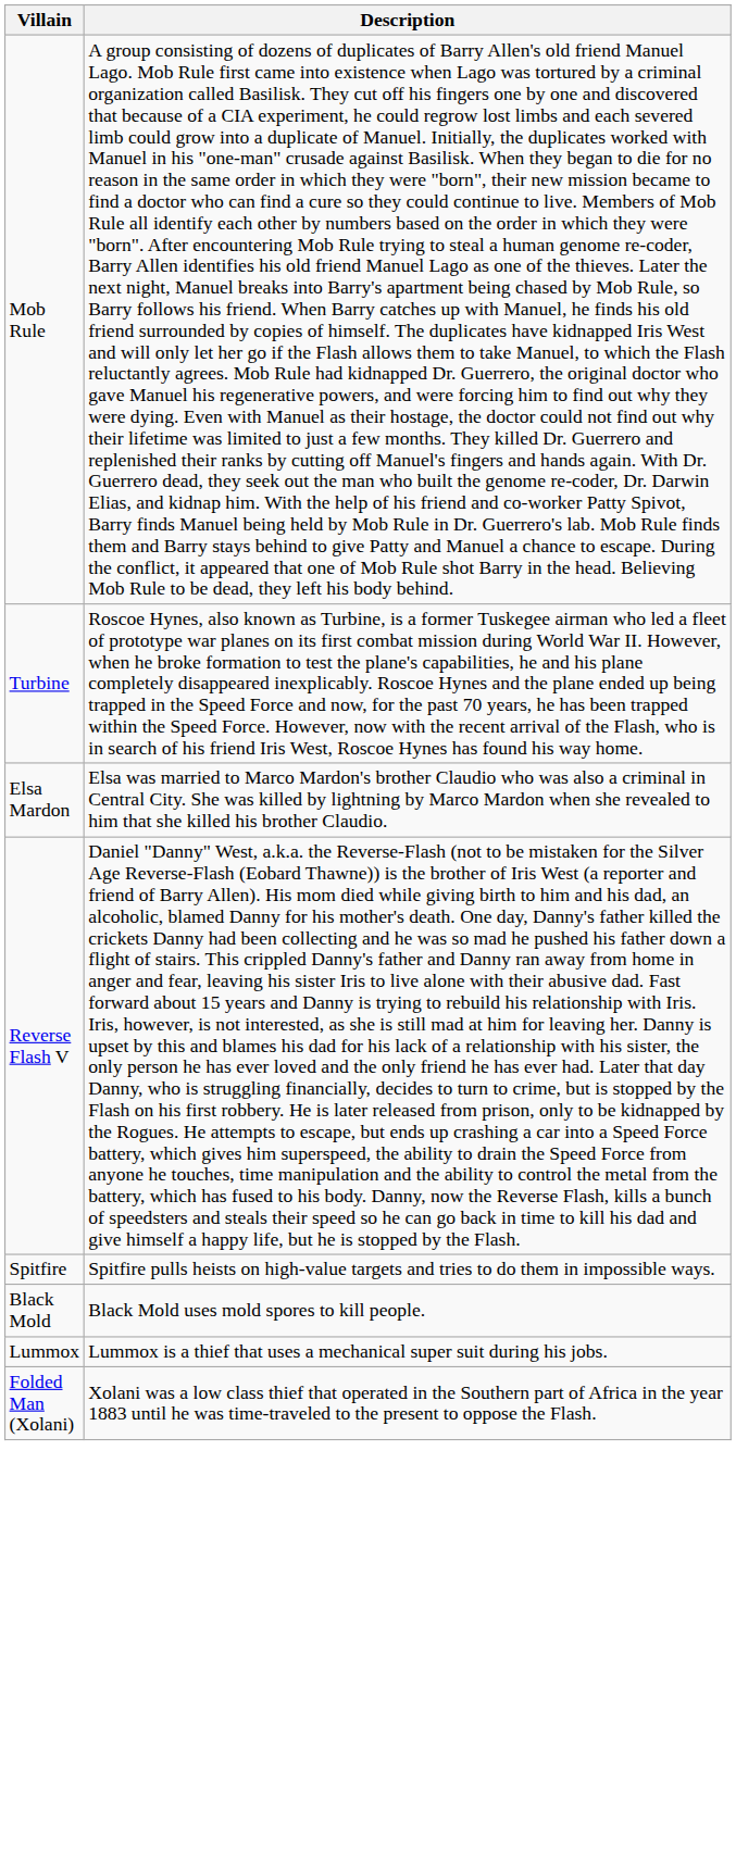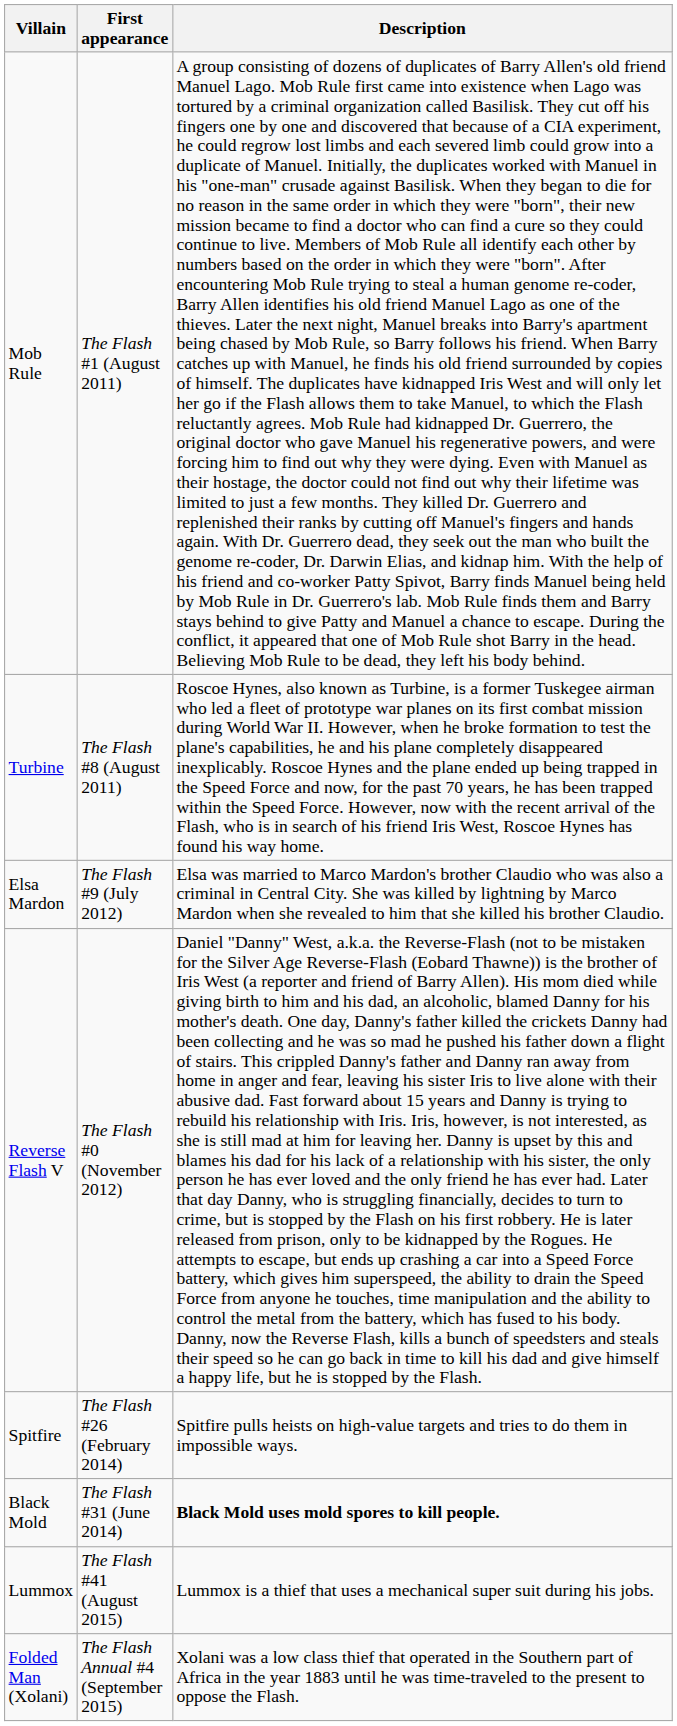 <table class="wikitable">
 <tr>
 <th width="1%">Villain</th>
+<th width="1%">First appearance</th>
 <th>Description</th>
 </tr>
 <tr>
 <td>Mob Rule</td>
+<td><em>The Flash</em> #1 (August 2011)</td>
 <td>A group consisting of dozens of duplicates of Barry Allen's old friend Manuel Lago. Mob Rule first came into existence when Lago was tortured by a criminal organization called Basilisk. They cut off his fingers one by one and discovered that because of a CIA experiment, he could regrow lost limbs and each severed limb could grow into a duplicate of Manuel. Initially, the duplicates worked with Manuel in his "one-man" crusade against Basilisk. When they began to die for no reason in the same order in which they were "born", their new mission became to find a doctor who can find a cure so they could continue to live. Members of Mob Rule all identify each other by numbers based on the order in which they were "born". After encountering Mob Rule trying to steal a human genome re-coder, Barry Allen identifies his old friend Manuel Lago as one of the thieves. Later the next night, Manuel breaks into Barry's apartment being chased by Mob Rule, so Barry follows his friend. When Barry catches up with Manuel, he finds his old friend surrounded by copies of himself. The duplicates have kidnapped Iris West and will only let her go if the Flash allows them to take Manuel, to which the Flash reluctantly agrees. Mob Rule had kidnapped Dr. Guerrero, the original doctor who gave Manuel his regenerative powers, and were forcing him to find out why they were dying. Even with Manuel as their hostage, the doctor could not find out why their lifetime was limited to just a few months. They killed Dr. Guerrero and replenished their ranks by cutting off Manuel's fingers and hands again. With Dr. Guerrero dead, they seek out the man who built the genome re-coder, Dr. Darwin Elias, and kidnap him. With the help of his friend and co-worker Patty Spivot, Barry finds Manuel being held by Mob Rule in Dr. Guerrero's lab. Mob Rule finds them and Barry stays behind to give Patty and Manuel a chance to escape. During the conflict, it appeared that one of Mob Rule shot Barry in the head. Believing Mob Rule to be dead, they left his body behind.</td>
 </tr>
 <tr>
 <td><a href='#'>Turbine</a></td>
+<td><em>The Flash</em> #8 (August 2011)</td>
 <td>Roscoe Hynes, also known as Turbine, is a former Tuskegee airman who led a fleet of prototype war planes on its first combat mission during World War II. However, when he broke formation to test the plane's capabilities, he and his plane completely disappeared inexplicably. Roscoe Hynes and the plane ended up being trapped in the Speed Force and now, for the past 70 years, he has been trapped within the Speed Force. However, now with the recent arrival of the Flash, who is in search of his friend Iris West, Roscoe Hynes has found his way home.</td>
 </tr>
 <tr>
 <td>Elsa Mardon</td>
+<td><em>The Flash</em> #9 (July 2012)</td>
 <td>Elsa was married to Marco Mardon's brother Claudio who was also a criminal in Central City. She was killed by lightning by Marco Mardon when she revealed to him that she killed his brother Claudio.</td>
 </tr>
 <tr>
 <td><a href='#'>Reverse Flash</a> V</td>
+<td><em>The Flash</em> #0 (November 2012)</td>
 <td>Daniel "Danny" West, a.k.a. the Reverse-Flash (not to be mistaken for the Silver Age Reverse-Flash (Eobard Thawne)) is the brother of Iris West (a reporter and friend of Barry Allen). His mom died while giving birth to him and his dad, an alcoholic, blamed Danny for his mother's death. One day, Danny's father killed the crickets Danny had been collecting and he was so mad he pushed his father down a flight of stairs. This crippled Danny's father and Danny ran away from home in anger and fear, leaving his sister Iris to live alone with their abusive dad. Fast forward about 15 years and Danny is trying to rebuild his relationship with Iris. Iris, however, is not interested, as she is still mad at him for leaving her. Danny is upset by this and blames his dad for his lack of a relationship with his sister, the only person he has ever loved and the only friend he has ever had. Later that day Danny, who is struggling financially, decides to turn to crime, but is stopped by the Flash on his first robbery. He is later released from prison, only to be kidnapped by the Rogues. He attempts to escape, but ends up crashing a car into a Speed Force battery, which gives him superspeed, the ability to drain the Speed Force from anyone he touches, time manipulation and the ability to control the metal from the battery, which has fused to his body. Danny, now the Reverse Flash, kills a bunch of speedsters and steals their speed so he can go back in time to kill his dad and give himself a happy life, but he is stopped by the Flash.</td>
 </tr>
 <tr>
 <td>Spitfire</td>
+<td><em>The Flash</em> #26 (February 2014)</td>
 <td>Spitfire pulls heists on high-value targets and tries to do them in impossible ways.</td>
 </tr>
 <tr>
 <td>Black Mold</td>
-<td>Black Mold uses mold spores to kill people.</td>
+<td><em>The Flash</em> #31 (June 2014)</td>
+<td><strong>Black Mold uses mold spores to kill people.</strong></td>
 </tr>
 <tr>
 <td>Lummox</td>
+<td><em>The Flash</em> #41 (August 2015)</td>
 <td>Lummox is a thief that uses a mechanical super suit during his jobs.</td>
 </tr>
 <tr>
 <td><a href='#'>Folded Man</a> (Xolani)</td>
+<td><em>The Flash Annual</em> #4 (September 2015)</td>
 <td>Xolani was a low class thief that operated in the Southern part of Africa in the year 1883 until he was time-traveled to the present to oppose the Flash.</td>
 </tr>
 </table>
